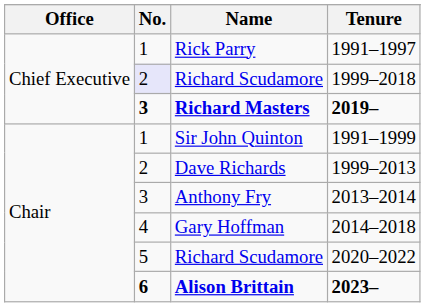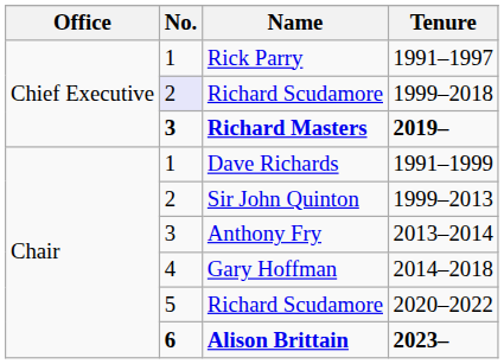 <table class="wikitable">
 <tr>
 </tr>
 <tr>
 <th>Office</th>
 <th>No.</th>
 <th>Name</th>
 <th>Tenure</th>
 </tr>
 <tr>
 <td rowspan="3">Chief Executive</td>
 <td>1</td>
 <td><a href='#'>Rick Parry</a></td>
 <td>1991–1997</td>
 </tr>
 <tr>
 <td style="background: lavender;">2</td>
 <td><a href='#'>Richard Scudamore</a></td>
 <td>1999–2018</td>
 </tr>
 <tr>
 <td><strong>3</strong></td>
 <td><strong><a href='#'>Richard Masters</a></strong></td>
 <td><strong>2019–</strong></td>
 </tr>
 <tr>
 <td rowspan="6">Chair</td>
 <td>1</td>
-<td><a href='#'>Sir John Quinton</a></td>
+<td><a href='#'>Dave Richards</a></td>
 <td>1991–1999</td>
 </tr>
 <tr>
 <td>2</td>
-<td><a href='#'>Dave Richards</a></td>
+<td><a href='#'>Sir John Quinton</a></td>
 <td>1999–2013</td>
 </tr>
 <tr>
 <td>3</td>
 <td><a href='#'>Anthony Fry</a></td>
 <td>2013–2014</td>
 </tr>
 <tr>
 <td>4</td>
 <td><a href='#'>Gary Hoffman</a></td>
 <td>2014–2018</td>
 </tr>
 <tr>
 <td>5</td>
 <td><a href='#'>Richard Scudamore</a></td>
 <td>2020–2022</td>
 </tr>
 <tr>
 <td><strong>6</strong></td>
 <td><strong><a href='#'>Alison Brittain</a></strong></td>
 <td><strong>2023–</strong></td>
 </tr>
 </table>
